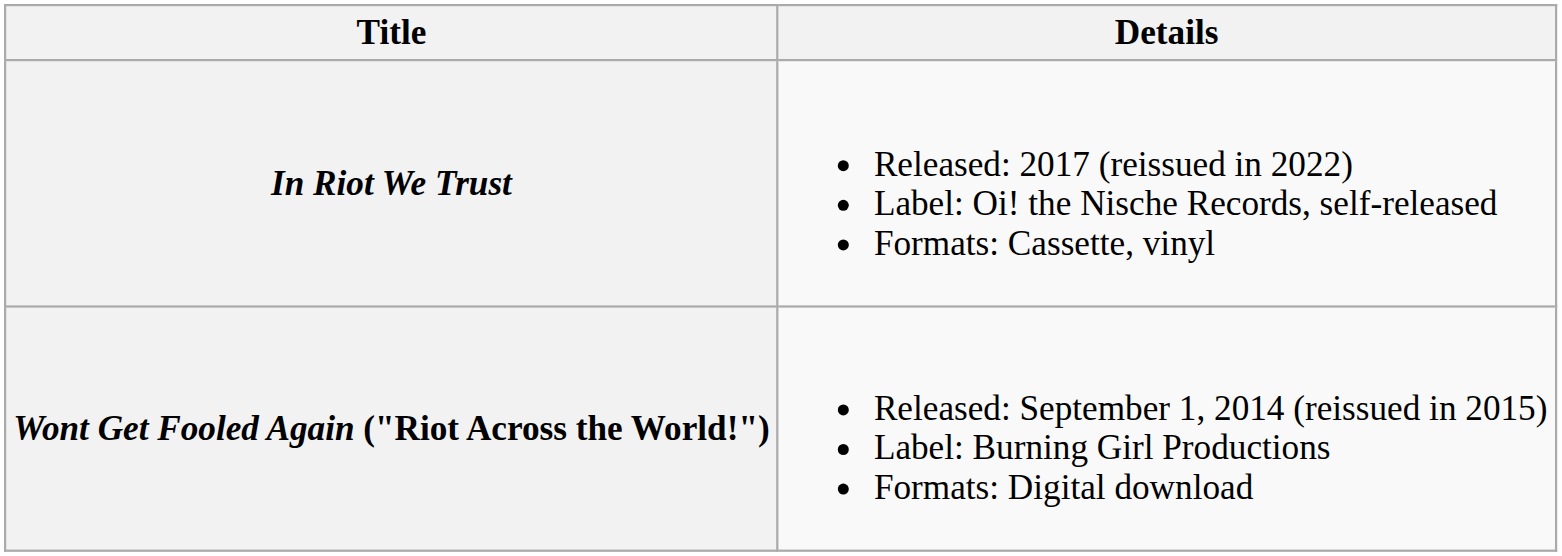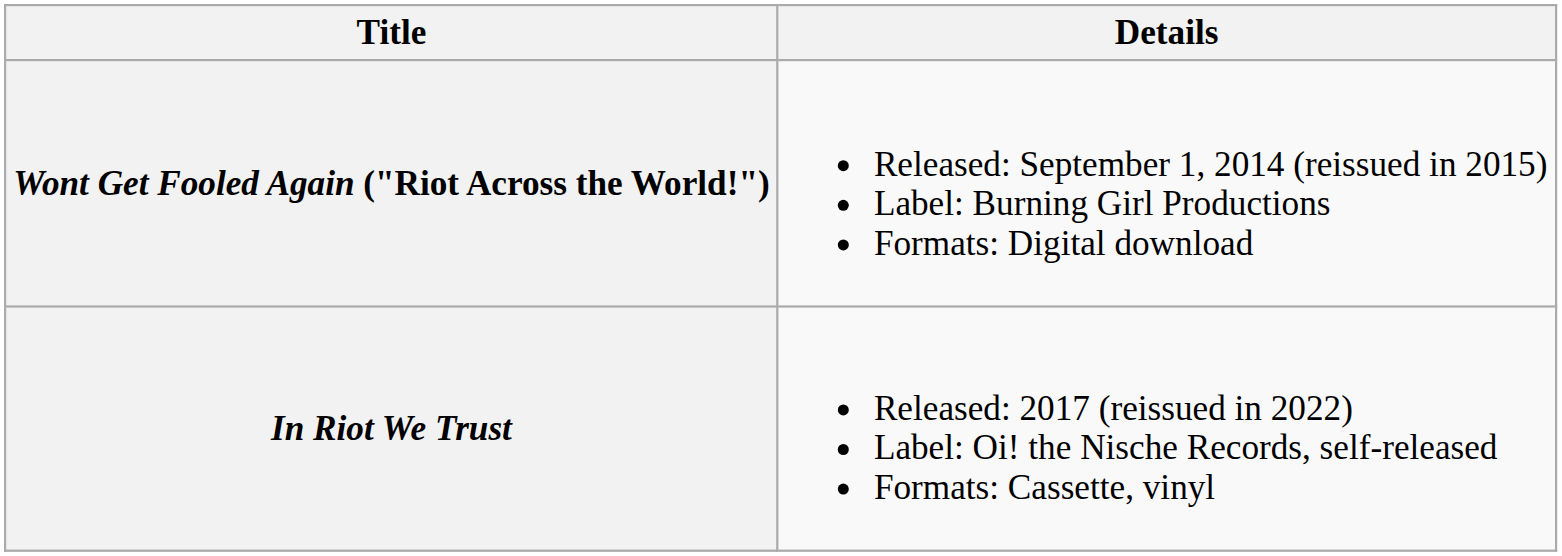 <table class="wikitable plainrowheaders">
 <tr>
 <th scope="col">Title</th>
 <th scope="col">Details</th>
 </tr>
 <tr>
+<th scope="row"><em>Wont Get Fooled Again</em> <span>("Riot Across the World!")</span></th>
+<td><br><ul><li>Released: September 1, 2014 (reissued in 2015)</li><li>Label: Burning Girl Productions</li><li>Formats: Digital download</li></ul></td>
+</tr>
+<tr>
 <th scope="row"><em>In Riot We Trust</em></th>
 <td><br><ul><li>Released: 2017 (reissued in 2022)</li><li>Label: Oi! the Nische Records, self-released</li><li>Formats: Cassette, vinyl</li></ul></td>
 </tr>
-<tr>
-<th scope="row"><em>Wont Get Fooled Again</em> <span>("Riot Across the World!")</span></th>
-<td><br><ul><li>Released: September 1, 2014 (reissued in 2015)</li><li>Label: Burning Girl Productions</li><li>Formats: Digital download</li></ul></td>
-</tr>
 </table>
